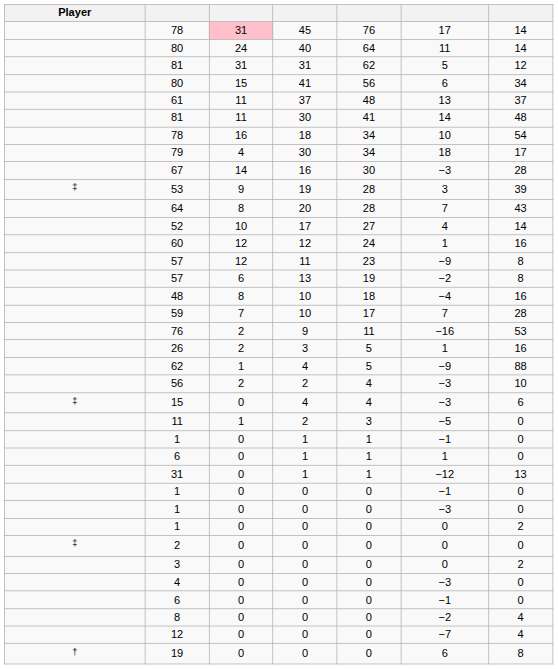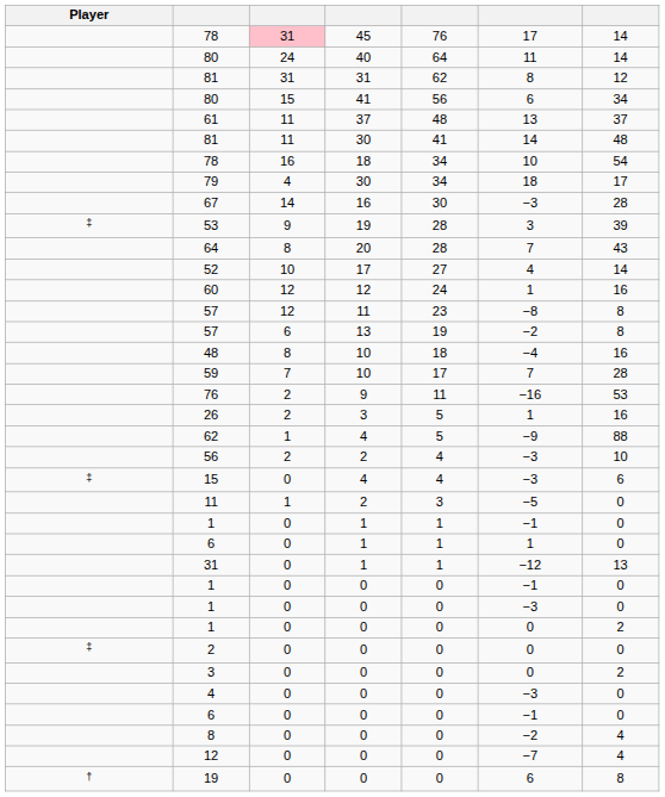 <table class="wikitable sortable" style="width:90%;">
 <tr align=center>
 <th>Player</th>
 <th></th>
 <th></th>
 <th></th>
 <th></th>
 <th data-sort-type="number"></th>
 <th></th>
 </tr>
 <tr align=center>
 <td></td>
 <td>78</td>
 <td style="background: pink;">31</td>
 <td>45</td>
 <td>76</td>
 <td>17</td>
 <td>14</td>
 </tr>
 <tr align=center>
 <td></td>
 <td>80</td>
 <td>24</td>
 <td>40</td>
 <td>64</td>
 <td>11</td>
 <td>14</td>
 </tr>
 <tr align=center>
 <td></td>
 <td>81</td>
 <td>31</td>
 <td>31</td>
 <td>62</td>
-<td>5</td>
+<td>8</td>
 <td>12</td>
 </tr>
 <tr align=center>
 <td></td>
 <td>80</td>
 <td>15</td>
 <td>41</td>
 <td>56</td>
 <td>6</td>
 <td>34</td>
 </tr>
 <tr align=center>
 <td></td>
 <td>61</td>
 <td>11</td>
 <td>37</td>
 <td>48</td>
 <td>13</td>
 <td>37</td>
 </tr>
 <tr align=center>
 <td></td>
 <td>81</td>
 <td>11</td>
 <td>30</td>
 <td>41</td>
 <td>14</td>
 <td>48</td>
 </tr>
 <tr align=center>
 <td></td>
 <td>78</td>
 <td>16</td>
 <td>18</td>
 <td>34</td>
 <td>10</td>
 <td>54</td>
 </tr>
 <tr align=center>
 <td></td>
 <td>79</td>
 <td>4</td>
 <td>30</td>
 <td>34</td>
 <td>18</td>
 <td>17</td>
 </tr>
 <tr align=center>
 <td></td>
 <td>67</td>
 <td>14</td>
 <td>16</td>
 <td>30</td>
 <td>−3</td>
 <td>28</td>
 </tr>
 <tr align=center>
 <td><sup>‡</sup></td>
 <td>53</td>
 <td>9</td>
 <td>19</td>
 <td>28</td>
 <td>3</td>
 <td>39</td>
 </tr>
 <tr align=center>
 <td></td>
 <td>64</td>
 <td>8</td>
 <td>20</td>
 <td>28</td>
 <td>7</td>
 <td>43</td>
 </tr>
 <tr align=center>
 <td></td>
 <td>52</td>
 <td>10</td>
 <td>17</td>
 <td>27</td>
 <td>4</td>
 <td>14</td>
 </tr>
 <tr align=center>
 <td></td>
 <td>60</td>
 <td>12</td>
 <td>12</td>
 <td>24</td>
 <td>1</td>
 <td>16</td>
 </tr>
 <tr align=center>
 <td></td>
 <td>57</td>
 <td>12</td>
 <td>11</td>
 <td>23</td>
-<td>−9</td>
+<td>−8</td>
 <td>8</td>
 </tr>
 <tr align=center>
 <td></td>
 <td>57</td>
 <td>6</td>
 <td>13</td>
 <td>19</td>
 <td>−2</td>
 <td>8</td>
 </tr>
 <tr align=center>
 <td></td>
 <td>48</td>
 <td>8</td>
 <td>10</td>
 <td>18</td>
 <td>−4</td>
 <td>16</td>
 </tr>
 <tr align=center>
 <td></td>
 <td>59</td>
 <td>7</td>
 <td>10</td>
 <td>17</td>
 <td>7</td>
 <td>28</td>
 </tr>
 <tr align=center>
 <td></td>
 <td>76</td>
 <td>2</td>
 <td>9</td>
 <td>11</td>
 <td>−16</td>
 <td>53</td>
 </tr>
 <tr align=center>
 <td></td>
 <td>26</td>
 <td>2</td>
 <td>3</td>
 <td>5</td>
 <td>1</td>
 <td>16</td>
 </tr>
 <tr align=center>
 <td></td>
 <td>62</td>
 <td>1</td>
 <td>4</td>
 <td>5</td>
 <td>−9</td>
 <td>88</td>
 </tr>
 <tr align=center>
 <td></td>
 <td>56</td>
 <td>2</td>
 <td>2</td>
 <td>4</td>
 <td>−3</td>
 <td>10</td>
 </tr>
 <tr align=center>
 <td><sup>‡</sup></td>
 <td>15</td>
 <td>0</td>
 <td>4</td>
 <td>4</td>
 <td>−3</td>
 <td>6</td>
 </tr>
 <tr align=center>
 <td></td>
 <td>11</td>
 <td>1</td>
 <td>2</td>
 <td>3</td>
 <td>−5</td>
 <td>0</td>
 </tr>
 <tr align=center>
 <td></td>
 <td>1</td>
 <td>0</td>
 <td>1</td>
 <td>1</td>
 <td>−1</td>
 <td>0</td>
 </tr>
 <tr align=center>
 <td></td>
 <td>6</td>
 <td>0</td>
 <td>1</td>
 <td>1</td>
 <td>1</td>
 <td>0</td>
 </tr>
 <tr align=center>
 <td></td>
 <td>31</td>
 <td>0</td>
 <td>1</td>
 <td>1</td>
 <td>−12</td>
 <td>13</td>
 </tr>
 <tr align=center>
 <td></td>
 <td>1</td>
 <td>0</td>
 <td>0</td>
 <td>0</td>
 <td>−1</td>
 <td>0</td>
 </tr>
 <tr align=center>
 <td></td>
 <td>1</td>
 <td>0</td>
 <td>0</td>
 <td>0</td>
 <td>−3</td>
 <td>0</td>
 </tr>
 <tr align=center>
 <td></td>
 <td>1</td>
 <td>0</td>
 <td>0</td>
 <td>0</td>
 <td>0</td>
 <td>2</td>
 </tr>
 <tr align=center>
 <td><sup>‡</sup></td>
 <td>2</td>
 <td>0</td>
 <td>0</td>
 <td>0</td>
 <td>0</td>
 <td>0</td>
 </tr>
 <tr align=center>
 <td></td>
 <td>3</td>
 <td>0</td>
 <td>0</td>
 <td>0</td>
 <td>0</td>
 <td>2</td>
 </tr>
 <tr align=center>
 <td></td>
 <td>4</td>
 <td>0</td>
 <td>0</td>
 <td>0</td>
 <td>−3</td>
 <td>0</td>
 </tr>
 <tr align=center>
 <td></td>
 <td>6</td>
 <td>0</td>
 <td>0</td>
 <td>0</td>
 <td>−1</td>
 <td>0</td>
 </tr>
 <tr align=center>
 <td></td>
 <td>8</td>
 <td>0</td>
 <td>0</td>
 <td>0</td>
 <td>−2</td>
 <td>4</td>
 </tr>
 <tr align=center>
 <td></td>
 <td>12</td>
 <td>0</td>
 <td>0</td>
 <td>0</td>
 <td>−7</td>
 <td>4</td>
 </tr>
 <tr align=center>
 <td><sup>†</sup></td>
 <td>19</td>
 <td>0</td>
 <td>0</td>
 <td>0</td>
 <td>6</td>
 <td>8</td>
 </tr>
 </table>
